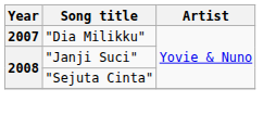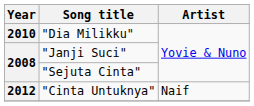 <table class="wikitable sortable">
 <tr>
 <th>Year</th>
 <th>Song title</th>
 <th>Artist</th>
 </tr>
 <tr>
-<th>2007</th>
+<th>2010</th>
 <td>"Dia Milikku"</td>
 <td rowspan="3"><a href='#'>Yovie & Nuno</a></td>
 </tr>
 <tr>
 <th rowspan="2">2008</th>
 <td>"Janji Suci"</td>
 </tr>
 <tr>
 <td>"Sejuta Cinta"</td>
 </tr>
 <tr>
+<th>2012</th>
+<td>"Cinta Untuknya"</td>
+<td>Naif</td>
+</tr>
+<tr>
 </tr>
 </table>
